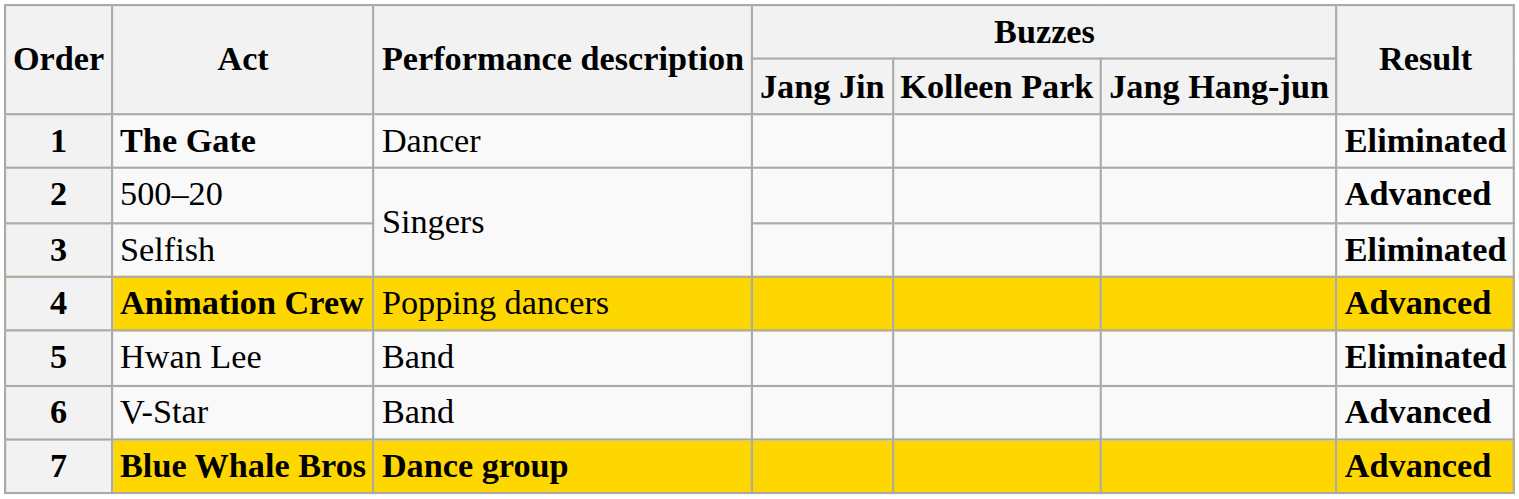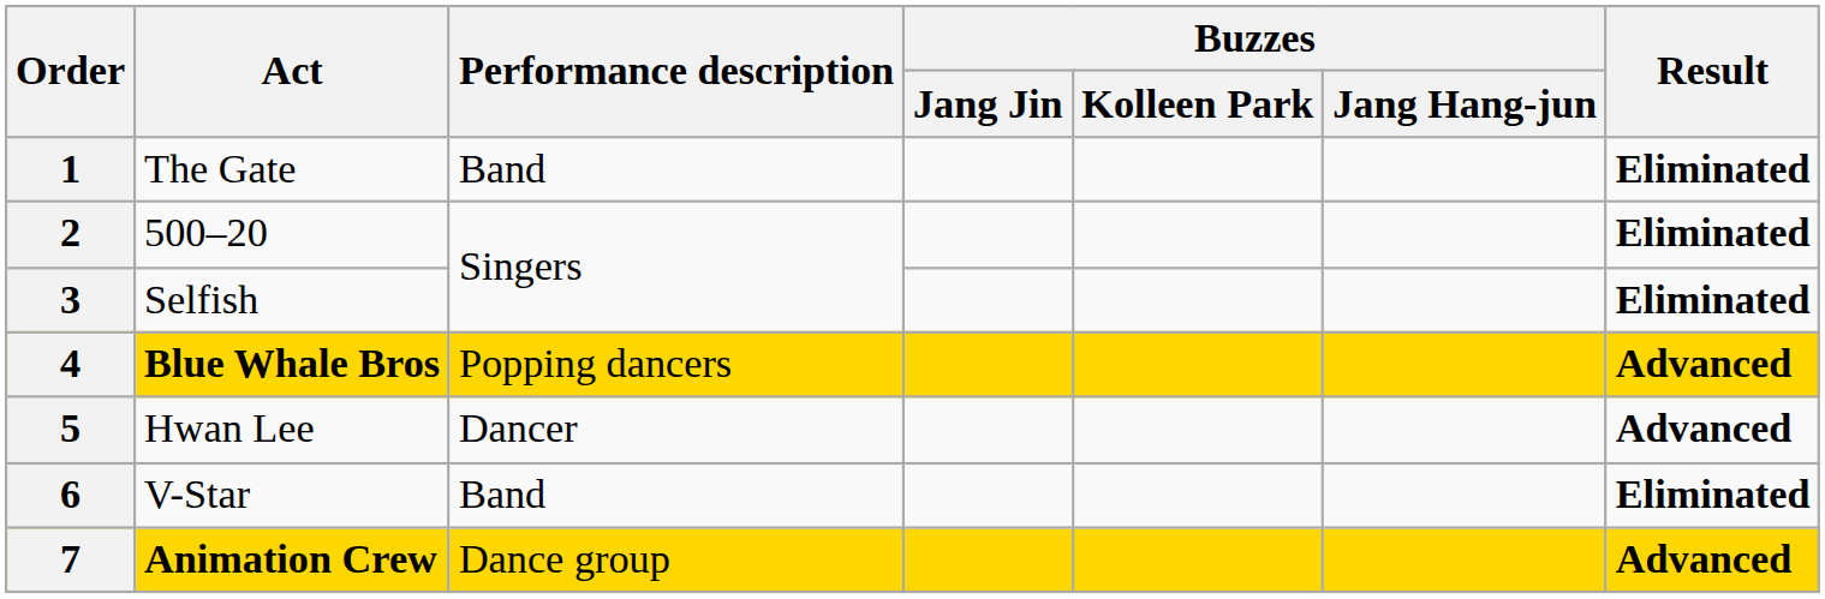 <table class="wikitable plainrowheaders">
 <tr>
 <th rowspan=2>Order</th>
 <th rowspan=2>Act</th>
 <th rowspan=2>Performance description</th>
 <th colspan=3>Buzzes</th>
 <th rowspan=2 colspan=3>Result</th>
 </tr>
 <tr>
 <th>Jang Jin</th>
 <th>Kolleen Park</th>
 <th>Jang Hang-jun</th>
 </tr>
 <tr>
 <th>1</th>
-<td><strong>The Gate</strong></td>
-<td>Dancer</td>
+<td>The Gate</td>
+<td>Band</td>
 <td></td>
 <td></td>
 <td></td>
 <td><strong>Eliminated</strong></td>
 </tr>
 <tr>
 <th>2</th>
 <td>500–20</td>
 <td rowspan=2>Singers</td>
 <td></td>
 <td></td>
 <td></td>
-<td><strong>Advanced</strong></td>
+<td><strong>Eliminated</strong></td>
 </tr>
 <tr>
 <th>3</th>
 <td>Selfish</td>
 <td></td>
 <td></td>
 <td></td>
 <td><strong>Eliminated</strong></td>
 </tr>
 <tr style="background:gold;">
 <th>4</th>
-<td><strong>Animation Crew</strong></td>
+<td><strong>Blue Whale Bros</strong></td>
 <td>Popping dancers</td>
 <td></td>
 <td></td>
 <td></td>
 <td><strong>Advanced</strong></td>
 </tr>
 <tr>
 <th>5</th>
 <td>Hwan Lee</td>
-<td>Band</td>
+<td>Dancer</td>
 <td></td>
 <td></td>
 <td></td>
-<td><strong>Eliminated</strong></td>
+<td><strong>Advanced</strong></td>
 </tr>
 <tr>
 <th>6</th>
 <td>V-Star</td>
 <td>Band</td>
 <td></td>
 <td></td>
 <td></td>
-<td><strong>Advanced</strong></td>
+<td><strong>Eliminated</strong></td>
 </tr>
 <tr style="background:gold;">
 <th>7</th>
-<td><strong>Blue Whale Bros</strong></td>
-<td><strong>Dance group</strong></td>
+<td><strong>Animation Crew</strong></td>
+<td>Dance group</td>
 <td></td>
 <td></td>
 <td></td>
 <td><strong>Advanced</strong></td>
 </tr>
 </table>
